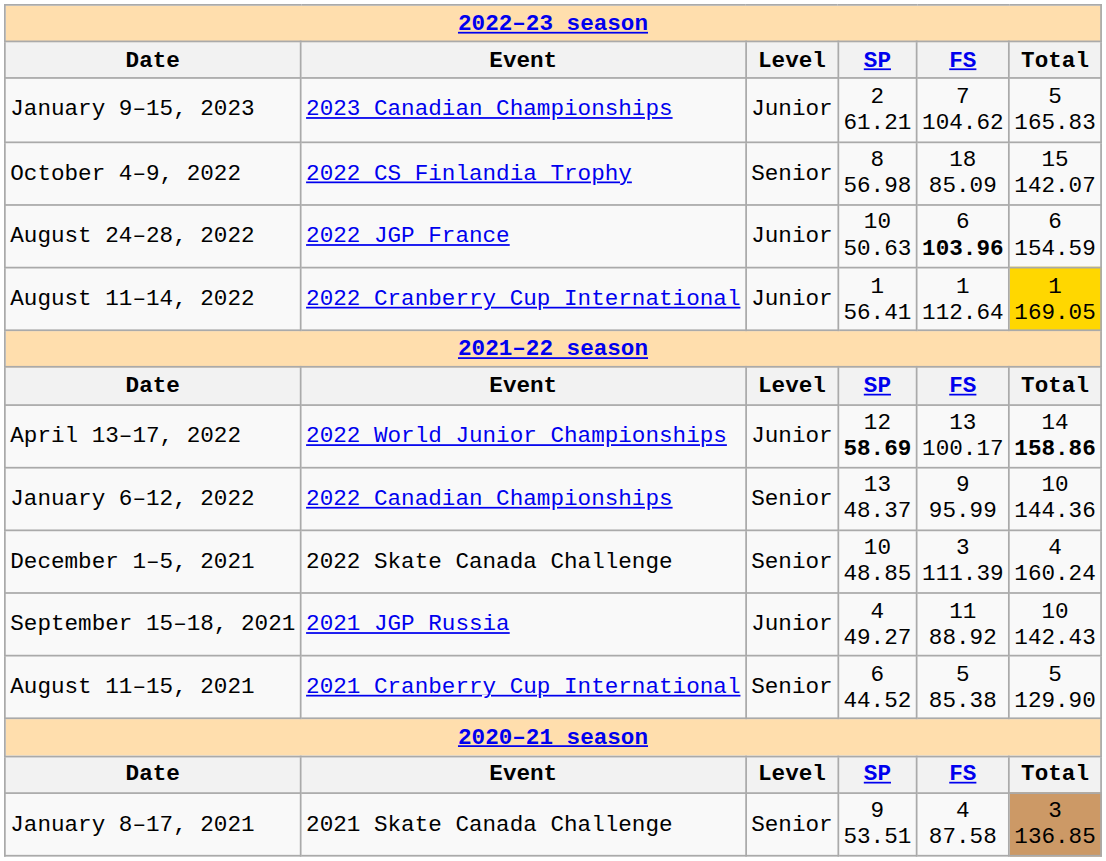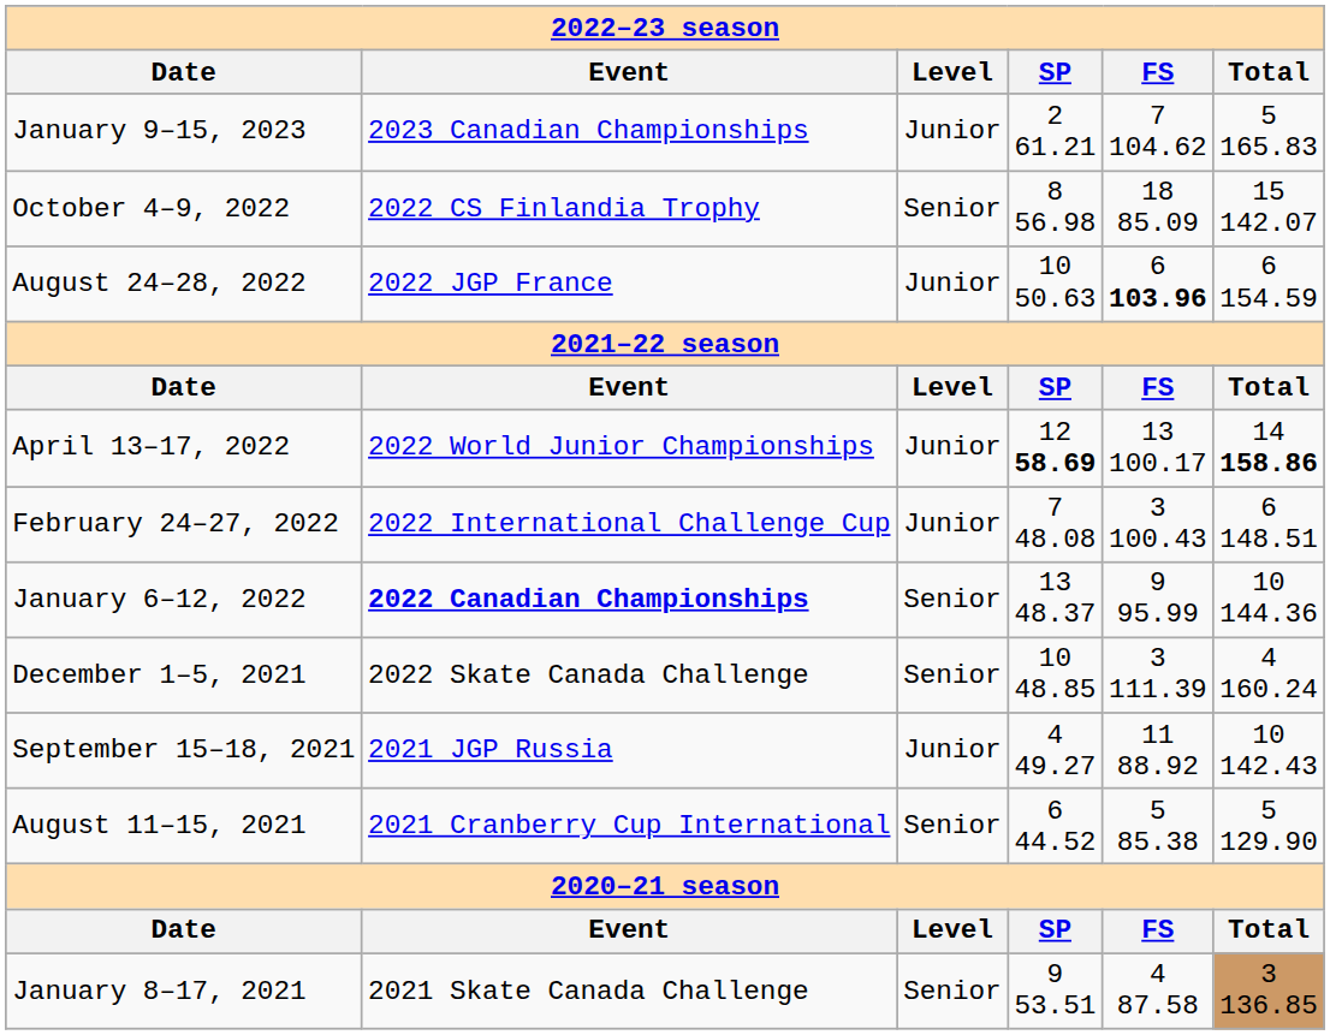 <table class="wikitable">
 <tr>
 <th colspan="6" style="background: #ffdead; text-align:center;"><strong><a href='#'>2022–23 season</a></strong></th>
 </tr>
 <tr>
 <th>Date</th>
 <th>Event</th>
 <th>Level</th>
 <th><a href='#'>SP</a></th>
 <th><a href='#'>FS</a></th>
 <th>Total</th>
 </tr>
 <tr>
 <td>January 9–15, 2023</td>
 <td><a href='#'>2023 Canadian Championships</a></td>
 <td>Junior</td>
 <td align=center>2 <br> 61.21</td>
 <td align=center>7 <br> 104.62</td>
 <td align=center>5 <br> 165.83</td>
 </tr>
 <tr>
 <td>October 4–9, 2022</td>
 <td><a href='#'>2022 CS Finlandia Trophy</a></td>
 <td>Senior</td>
 <td align=center>8 <br> 56.98</td>
 <td align=center>18 <br> 85.09</td>
 <td align=center>15 <br> 142.07</td>
 </tr>
 <tr>
 <td>August 24–28, 2022</td>
 <td><a href='#'>2022 JGP France</a></td>
 <td>Junior</td>
 <td align=center>10 <br> 50.63</td>
 <td align=center>6 <br> <strong>103.96</strong></td>
 <td align=center>6 <br> 154.59</td>
 </tr>
 <tr>
-<td>August 11–14, 2022</td>
-<td><a href='#'>2022 Cranberry Cup International</a></td>
-<td>Junior</td>
-<td align=center>1 <br> 56.41</td>
-<td align=center>1 <br> 112.64</td>
-<td align=center bgcolor=gold>1 <br> 169.05</td>
-</tr>
-<tr>
 <th colspan="6" style="background: #ffdead; text-align:center;"><strong><a href='#'>2021–22 season</a></strong></th>
 </tr>
 <tr>
 <th>Date</th>
 <th>Event</th>
 <th>Level</th>
 <th><a href='#'>SP</a></th>
 <th><a href='#'>FS</a></th>
 <th>Total</th>
 </tr>
 <tr>
 <td>April 13–17, 2022</td>
 <td><a href='#'>2022 World Junior Championships</a></td>
 <td>Junior</td>
 <td align=center>12 <br> <strong>58.69</strong></td>
 <td align=center>13 <br> 100.17</td>
 <td align=center>14 <br> <strong>158.86</strong></td>
 </tr>
 <tr>
+<td>February 24–27, 2022</td>
+<td><a href='#'>2022 International Challenge Cup</a></td>
+<td>Junior</td>
+<td align=center>7 <br> 48.08</td>
+<td align=center>3 <br> 100.43</td>
+<td align=center>6 <br> 148.51</td>
+</tr>
+<tr>
 <td>January 6–12, 2022</td>
-<td><a href='#'>2022 Canadian Championships</a></td>
+<td><strong><a href='#'>2022 Canadian Championships</a></strong></td>
 <td>Senior</td>
 <td align=center>13 <br> 48.37</td>
 <td align=center>9 <br> 95.99</td>
 <td align=center>10 <br> 144.36</td>
 </tr>
 <tr>
 <td>December 1–5, 2021</td>
 <td>2022 Skate Canada Challenge</td>
 <td>Senior</td>
 <td align=center>10 <br> 48.85</td>
 <td align=center>3 <br> 111.39</td>
 <td align=center>4 <br> 160.24</td>
 </tr>
 <tr>
 <td>September 15–18, 2021</td>
 <td><a href='#'>2021 JGP Russia</a></td>
 <td>Junior</td>
 <td align=center>4 <br> 49.27</td>
 <td align=center>11 <br> 88.92</td>
 <td align=center>10 <br> 142.43</td>
 </tr>
 <tr>
 <td>August 11–15, 2021</td>
 <td><a href='#'>2021 Cranberry Cup International</a></td>
 <td>Senior</td>
 <td align=center>6 <br> 44.52</td>
 <td align=center>5 <br> 85.38</td>
 <td align=center>5 <br> 129.90</td>
 </tr>
 <tr>
 <th colspan="6" style="background: #ffdead; text-align:center;"><strong><a href='#'>2020–21 season</a></strong></th>
 </tr>
 <tr>
 <th>Date</th>
 <th>Event</th>
 <th>Level</th>
 <th><a href='#'>SP</a></th>
 <th><a href='#'>FS</a></th>
 <th>Total</th>
 </tr>
 <tr>
 <td>January 8–17, 2021</td>
 <td>2021 Skate Canada Challenge</td>
 <td>Senior</td>
 <td align=center>9 <br> 53.51</td>
 <td align=center>4 <br> 87.58</td>
 <td align=center bgcolor=cc9966>3 <br> 136.85</td>
 </tr>
 </table>
